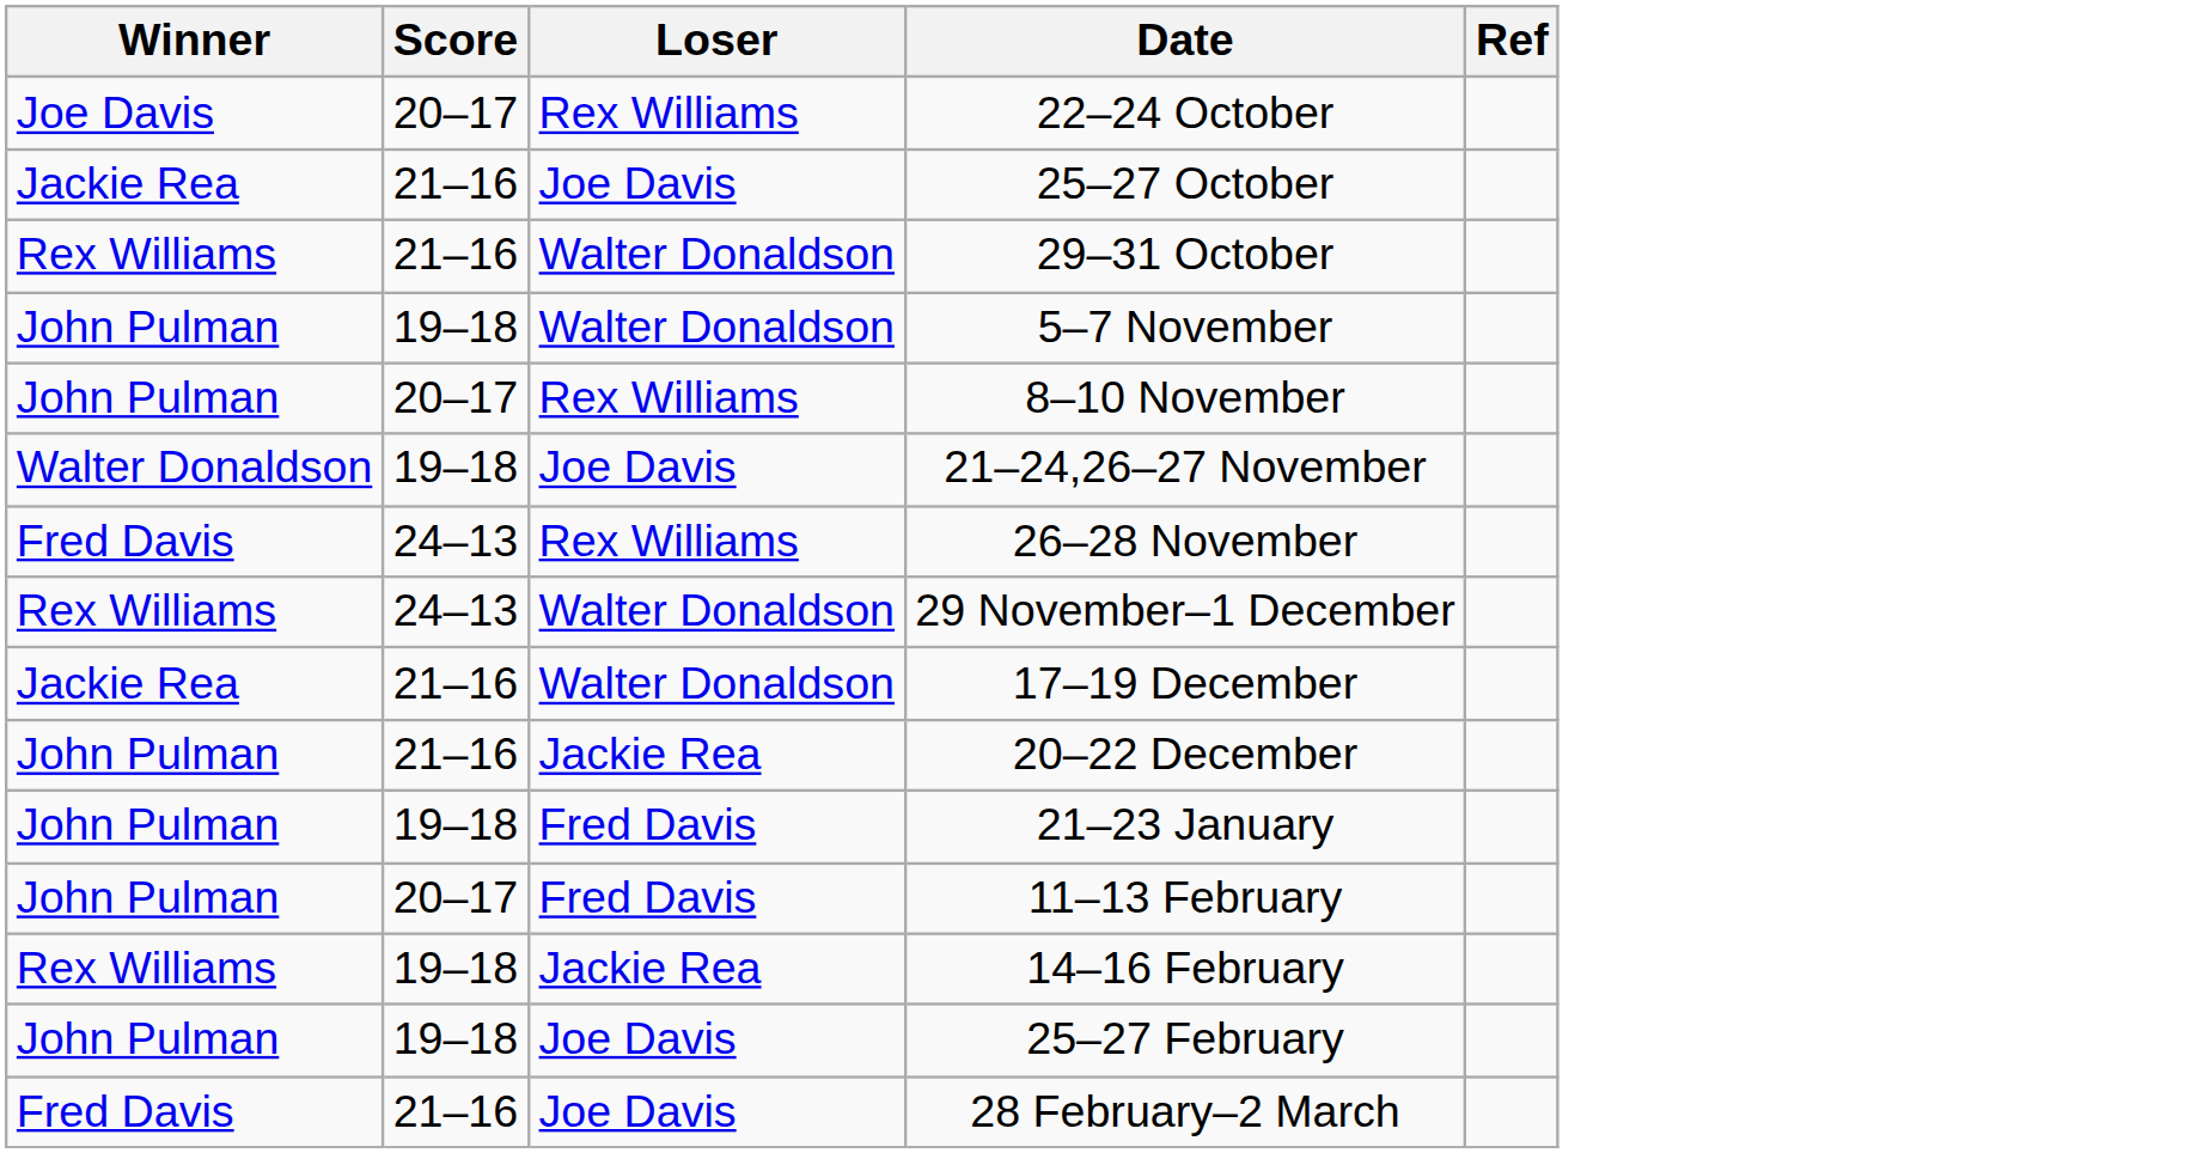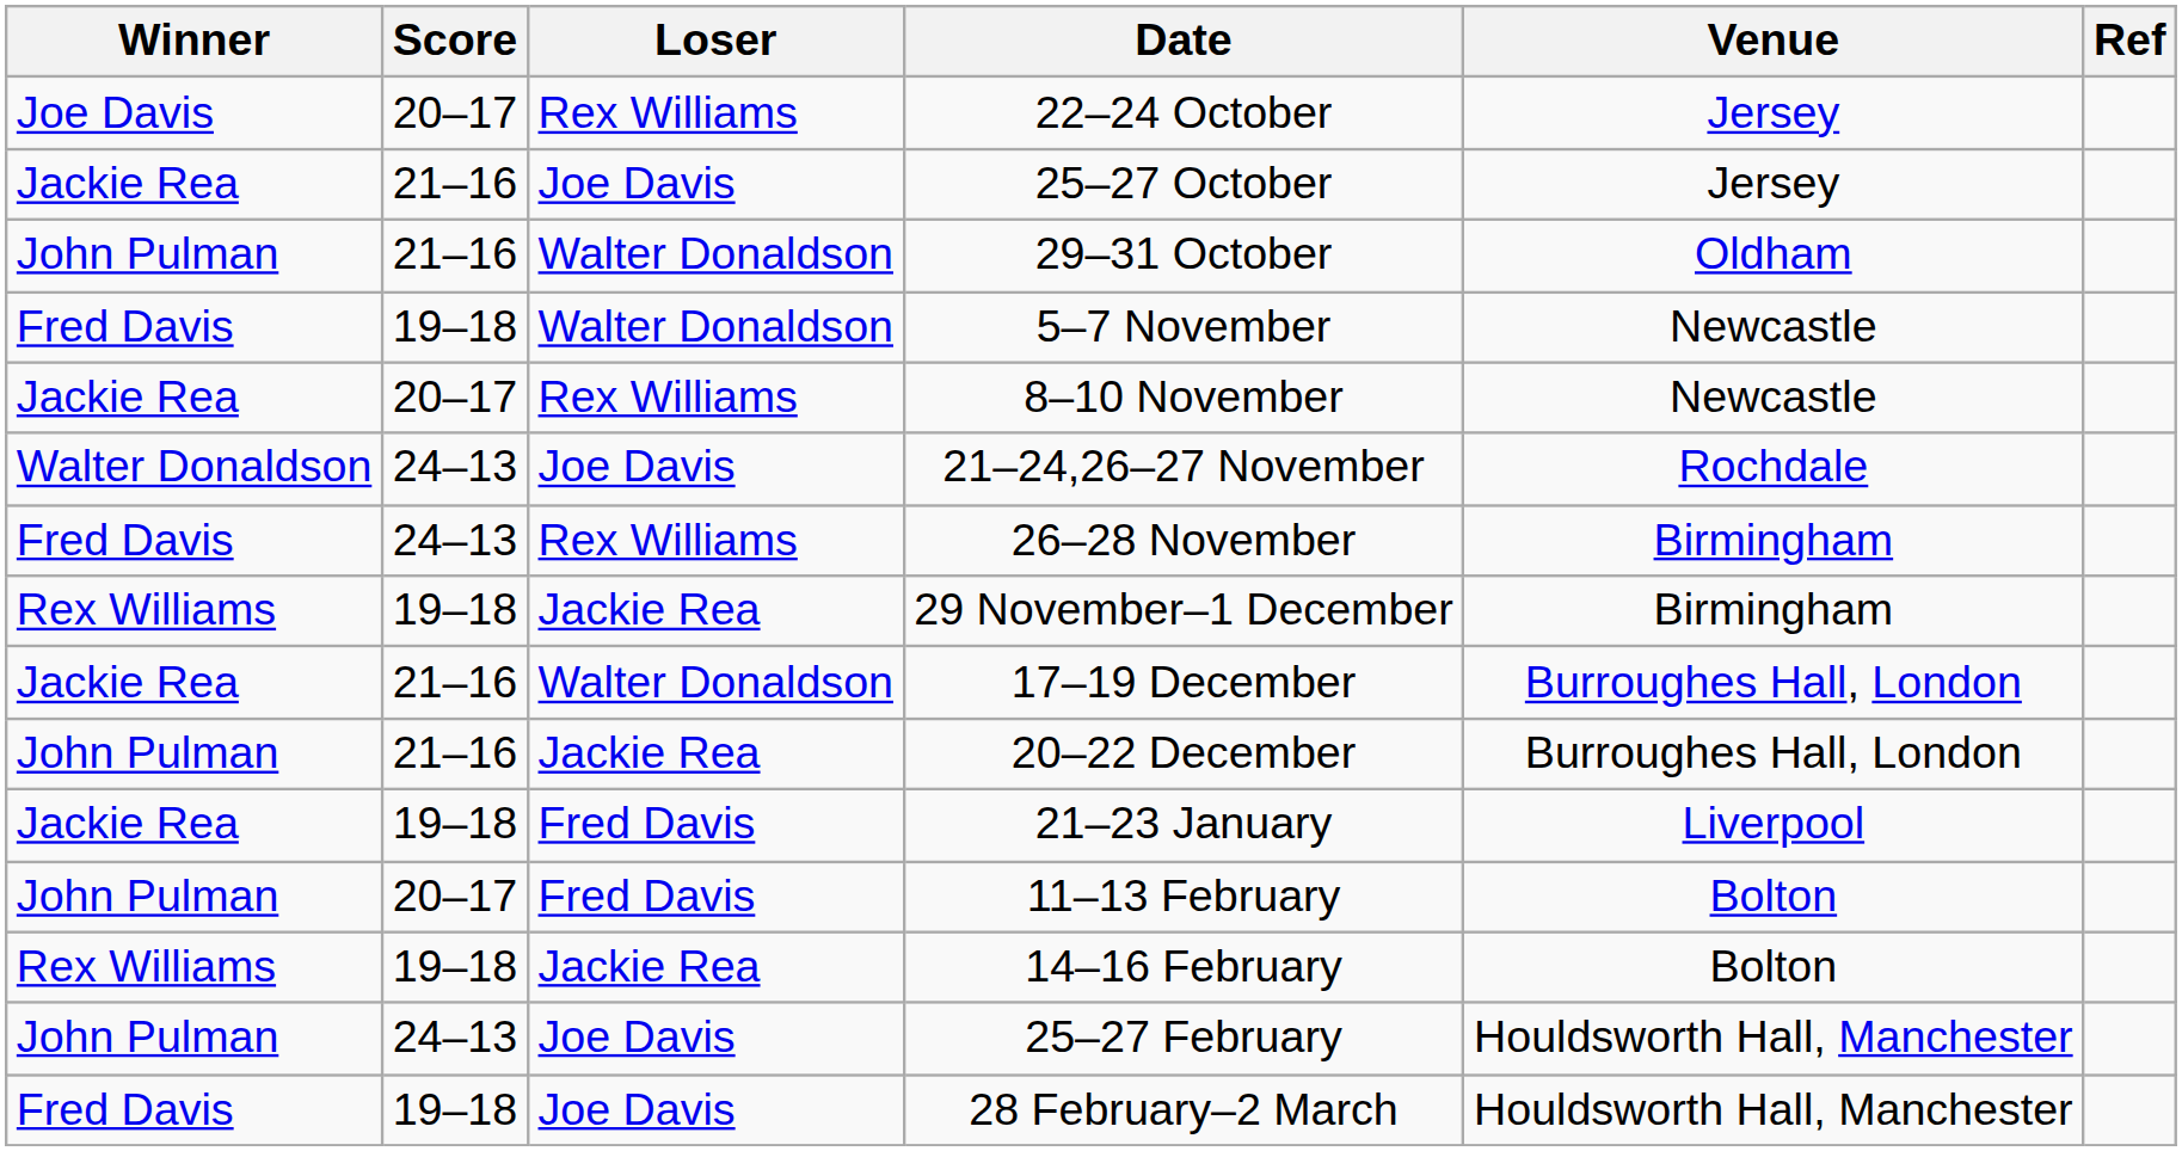 <table class="wikitable" style="text-align:center">
 <tr>
 <th>Winner</th>
 <th>Score</th>
 <th>Loser</th>
 <th>Date</th>
+<th>Venue</th>
 <th>Ref</th>
 </tr>
 <tr>
 <td align=left><a href='#'>Joe Davis</a></td>
 <td>20–17</td>
 <td align=left><a href='#'>Rex Williams</a></td>
 <td>22–24 October</td>
+<td><a href='#'>Jersey</a></td>
 <td></td>
 </tr>
 <tr>
 <td align=left><a href='#'>Jackie Rea</a></td>
 <td>21–16</td>
 <td align=left><a href='#'>Joe Davis</a></td>
 <td>25–27 October</td>
-<td></td>
-</tr>
-<tr>
-<td align=left><a href='#'>Rex Williams</a></td>
-<td>21–16</td>
-<td align=left><a href='#'>Walter Donaldson</a></td>
-<td>29–31 October</td>
+<td>Jersey</td>
 <td></td>
 </tr>
 <tr>
 <td align=left><a href='#'>John Pulman</a></td>
+<td>21–16</td>
+<td align=left><a href='#'>Walter Donaldson</a></td>
+<td>29–31 October</td>
+<td><a href='#'>Oldham</a></td>
+<td></td>
+</tr>
+<tr>
+<td align=left><a href='#'>Fred Davis</a></td>
 <td>19–18</td>
 <td align=left><a href='#'>Walter Donaldson</a></td>
 <td>5–7 November</td>
+<td>Newcastle</td>
 <td></td>
 </tr>
 <tr>
-<td align=left><a href='#'>John Pulman</a></td>
+<td align=left><a href='#'>Jackie Rea</a></td>
 <td>20–17</td>
 <td align=left><a href='#'>Rex Williams</a></td>
 <td>8–10 November</td>
+<td>Newcastle</td>
 <td></td>
 </tr>
 <tr>
 <td align=left><a href='#'>Walter Donaldson</a></td>
-<td>19–18</td>
+<td>24–13</td>
 <td align=left><a href='#'>Joe Davis</a></td>
 <td>21–24,26–27 November</td>
+<td><a href='#'>Rochdale</a></td>
 <td></td>
 </tr>
 <tr>
 <td align=left><a href='#'>Fred Davis</a></td>
 <td>24–13</td>
 <td align=left><a href='#'>Rex Williams</a></td>
 <td>26–28 November</td>
+<td><a href='#'>Birmingham</a></td>
 <td></td>
 </tr>
 <tr>
 <td align=left><a href='#'>Rex Williams</a></td>
-<td>24–13</td>
-<td align=left><a href='#'>Walter Donaldson</a></td>
+<td>19–18</td>
+<td align=left><a href='#'>Jackie Rea</a></td>
 <td>29 November–1 December</td>
+<td>Birmingham</td>
 <td></td>
 </tr>
 <tr>
 <td align=left><a href='#'>Jackie Rea</a></td>
 <td>21–16</td>
 <td align=left><a href='#'>Walter Donaldson</a></td>
 <td>17–19 December</td>
+<td><a href='#'>Burroughes Hall</a>, <a href='#'>London</a></td>
 <td></td>
 </tr>
 <tr>
 <td align=left><a href='#'>John Pulman</a></td>
 <td>21–16</td>
 <td align=left><a href='#'>Jackie Rea</a></td>
 <td>20–22 December</td>
+<td>Burroughes Hall, London</td>
 <td></td>
 </tr>
 <tr>
-<td align=left><a href='#'>John Pulman</a></td>
+<td align=left><a href='#'>Jackie Rea</a></td>
 <td>19–18</td>
 <td align=left><a href='#'>Fred Davis</a></td>
 <td>21–23 January</td>
+<td><a href='#'>Liverpool</a></td>
 <td></td>
 </tr>
 <tr>
 <td align=left><a href='#'>John Pulman</a></td>
 <td>20–17</td>
 <td align=left><a href='#'>Fred Davis</a></td>
 <td>11–13 February</td>
+<td><a href='#'>Bolton</a></td>
 <td></td>
 </tr>
 <tr>
 <td align=left><a href='#'>Rex Williams</a></td>
 <td>19–18</td>
 <td align=left><a href='#'>Jackie Rea</a></td>
 <td>14–16 February</td>
+<td>Bolton</td>
 <td></td>
 </tr>
 <tr>
 <td align=left><a href='#'>John Pulman</a></td>
-<td>19–18</td>
+<td>24–13</td>
 <td align=left><a href='#'>Joe Davis</a></td>
 <td>25–27 February</td>
+<td>Houldsworth Hall, <a href='#'>Manchester</a></td>
 <td></td>
 </tr>
 <tr>
 <td align=left><a href='#'>Fred Davis</a></td>
-<td>21–16</td>
+<td>19–18</td>
 <td align=left><a href='#'>Joe Davis</a></td>
 <td>28 February–2 March</td>
+<td>Houldsworth Hall, Manchester</td>
 <td></td>
 </tr>
 </table>
